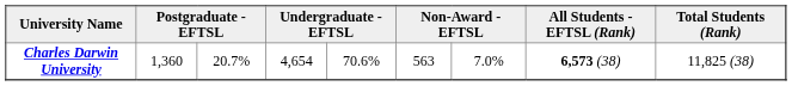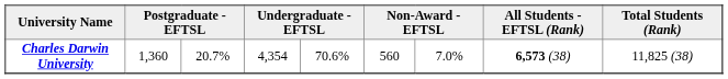 <table border="2" cellspacing="1" cellpadding="2" style="border-collapse: collapse;">
 <tr>
 <th colspan=1 style="background:#efefef;" align=center width=140>University Name</th>
 <th colspan=2 style="background:#efefef;" align=center width=140>Postgraduate - EFTSL</th>
 <th colspan=2 style="background:#efefef;" align=center width=140>Undergraduate - EFTSL</th>
 <th colspan=2 style="background:#efefef;" align=center width=140>Non-Award - EFTSL</th>
 <th colspan=1 style="background:#efefef;" align=center width=140>All Students - EFTSL <em>(Rank)</em></th>
 <th colspan=1 style="background:#efefef;" align=center width=140>Total Students <em>(Rank)</em></th>
 </tr>
 <tr>
 <td align=center><strong><em><a href='#'>Charles Darwin University</a></em></strong></td>
 <td align=center>1,360</td>
 <td align=center>20.7%</td>
-<td align=center>4,654</td>
+<td align=center>4,354</td>
 <td align=center>70.6%</td>
-<td align=center>563</td>
+<td align=center>560</td>
 <td align=center>7.0%</td>
 <td align=center><strong>6,573</strong> <em>(38)</em></td>
 <td align=center>11,825 <em>(38)</em></td>
 </tr>
 <tr>
 </tr>
 </table>
